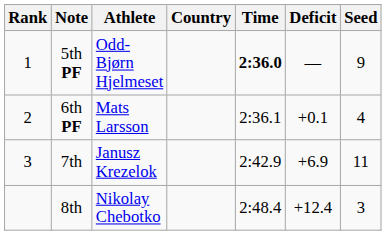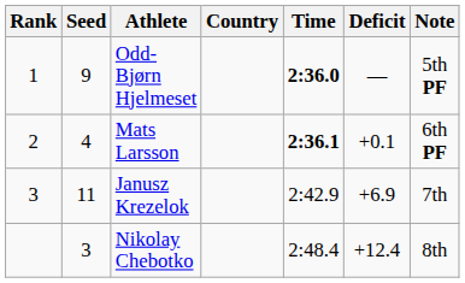 <table class="wikitable sortable" style="text-align:center" width=55%>
 <tr>
 <th>Rank</th>
-<th>Note</th>
+<th>Seed</th>
 <th>Athlete</th>
 <th>Country</th>
 <th>Time</th>
 <th>Deficit</th>
-<th>Seed</th>
+<th>Note</th>
 </tr>
 <tr>
 <td>1</td>
-<td>5th <strong>PF</strong></td>
+<td>9</td>
 <td align=left><a href='#'>Odd-Bjørn Hjelmeset</a></td>
 <td align=left></td>
 <td><strong>2:36.0</strong></td>
 <td>—</td>
-<td>9</td>
+<td>5th <strong>PF</strong></td>
 </tr>
 <tr>
 <td>2</td>
-<td>6th <strong>PF</strong></td>
+<td>4</td>
 <td align=left><a href='#'>Mats Larsson</a></td>
 <td align=left></td>
-<td>2:36.1</td>
+<td><strong>2:36.1</strong></td>
 <td>+0.1</td>
-<td>4</td>
+<td>6th <strong>PF</strong></td>
 </tr>
 <tr>
 <td>3</td>
-<td>7th</td>
+<td>11</td>
 <td align=left><a href='#'>Janusz Krezelok</a></td>
 <td align=left></td>
 <td>2:42.9</td>
 <td>+6.9</td>
-<td>11</td>
+<td>7th</td>
 </tr>
 <tr>
 <td></td>
-<td>8th</td>
+<td>3</td>
 <td align=left><a href='#'>Nikolay Chebotko</a></td>
 <td align=left></td>
 <td>2:48.4</td>
 <td>+12.4</td>
-<td>3</td>
+<td>8th</td>
 </tr>
 </table>
